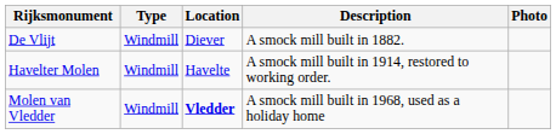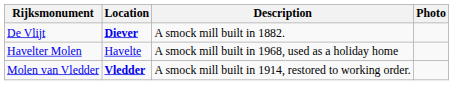 <table class="wikitable">
 <tr>
 <th>Rijksmonument</th>
-<th>Type</th>
 <th>Location</th>
 <th>Description</th>
 <th>Photo</th>
 </tr>
 <tr>
 <td><a href='#'>De Vlijt</a><br></td>
-<td><a href='#'>Windmill</a></td>
-<td><a href='#'>Diever</a></td>
+<td><strong><a href='#'>Diever</a></strong></td>
 <td>A smock mill built in 1882.</td>
 <td></td>
 </tr>
 <tr>
 <td><a href='#'>Havelter Molen</a> <br></td>
-<td><a href='#'>Windmill</a></td>
 <td><a href='#'>Havelte</a></td>
-<td>A smock mill built in 1914, restored to working order.</td>
+<td>A smock mill built in 1968, used as a holiday home</td>
 <td></td>
 </tr>
 <tr>
 <td><a href='#'>Molen van Vledder</a><br></td>
-<td><a href='#'>Windmill</a></td>
 <td><strong><a href='#'>Vledder</a></strong></td>
-<td>A smock mill built in 1968, used as a holiday home</td>
+<td>A smock mill built in 1914, restored to working order.</td>
 <td></td>
 </tr>
 </table>
